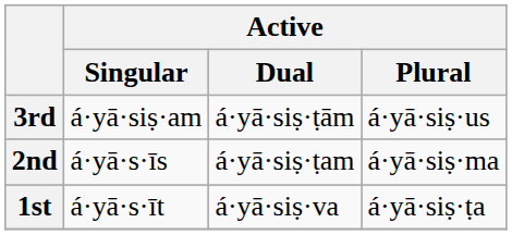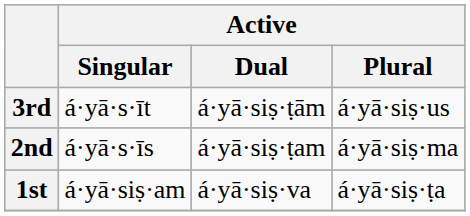 <table class="wikitable" border="1">
 <tr>
 <th rowspan="2"></th>
 <th colspan="3">Active</th>
 </tr>
 <tr>
 <th>Singular</th>
 <th>Dual</th>
 <th>Plural</th>
 </tr>
 <tr>
 <th>3rd</th>
-<td>á·yā·siṣ·am</td>
+<td>á·yā·s·īt</td>
 <td>á·yā·siṣ·ṭām</td>
 <td>á·yā·siṣ·us</td>
 </tr>
 <tr>
 <th>2nd</th>
 <td>á·yā·s·īs</td>
 <td>á·yā·siṣ·ṭam</td>
 <td>á·yā·siṣ·ma</td>
 </tr>
 <tr>
 <th>1st</th>
-<td>á·yā·s·īt</td>
+<td>á·yā·siṣ·am</td>
 <td>á·yā·siṣ·va</td>
 <td>á·yā·siṣ·ṭa</td>
 </tr>
 <tr>
 </tr>
 </table>
